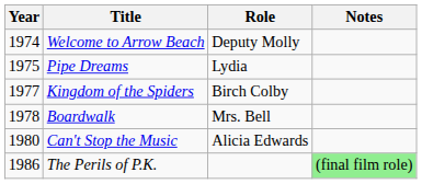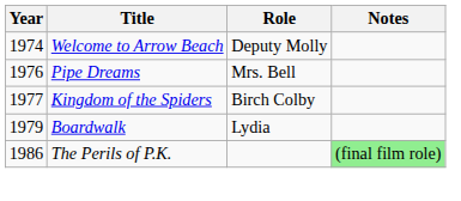 <table class="wikitable">
 <tr>
 <th>Year</th>
 <th>Title</th>
 <th>Role</th>
 <th>Notes</th>
 </tr>
 <tr>
 <td>1974</td>
 <td><em><a href='#'>Welcome to Arrow Beach</a></em></td>
 <td>Deputy Molly</td>
 <td></td>
 </tr>
 <tr>
-<td>1975</td>
+<td>1976</td>
 <td><em><a href='#'>Pipe Dreams</a></em></td>
-<td>Lydia</td>
+<td>Mrs. Bell</td>
 <td></td>
 </tr>
 <tr>
 <td>1977</td>
 <td><em><a href='#'>Kingdom of the Spiders</a></em></td>
 <td>Birch Colby</td>
 <td></td>
 </tr>
 <tr>
-<td>1978</td>
+<td>1979</td>
 <td><em><a href='#'>Boardwalk</a></em></td>
-<td>Mrs. Bell</td>
-<td></td>
-</tr>
-<tr>
-<td>1980</td>
-<td><em><a href='#'>Can't Stop the Music</a></em></td>
-<td>Alicia Edwards</td>
+<td>Lydia</td>
 <td></td>
 </tr>
 <tr>
 <td>1986</td>
 <td><em>The Perils of P.K.</em></td>
 <td></td>
 <td style="background: lightgreen;">(final film role)</td>
 </tr>
 </table>
